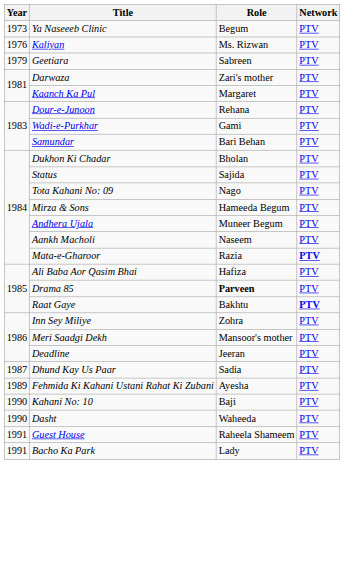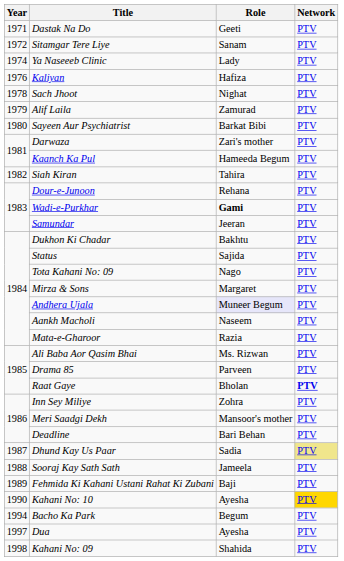 <table class="wikitable sortable plainrowheaders">
 <tr style="text-align:center;">
 <th scope="col">Year</th>
 <th scope="col">Title</th>
 <th scope="col">Role</th>
 <th scope="col">Network</th>
 </tr>
 <tr>
-<td>1973</td>
+<td>1971</td>
+<td><em>Dastak Na Do</em></td>
+<td>Geeti</td>
+<td><a href='#'>PTV</a></td>
+</tr>
+<tr>
+<td>1972</td>
+<td><em>Sitamgar Tere Liye</em></td>
+<td>Sanam</td>
+<td><a href='#'>PTV</a></td>
+</tr>
+<tr>
+<td>1974</td>
 <td><em>Ya Naseeeb Clinic</em></td>
-<td>Begum</td>
+<td>Lady</td>
 <td><a href='#'>PTV</a></td>
 </tr>
 <tr>
 <td>1976</td>
 <td><em><a href='#'>Kaliyan</a></em></td>
-<td>Ms. Rizwan</td>
+<td>Hafiza</td>
+<td><a href='#'>PTV</a></td>
+</tr>
+<tr>
+<td>1978</td>
+<td><em>Sach Jhoot</em></td>
+<td>Nighat</td>
 <td><a href='#'>PTV</a></td>
 </tr>
 <tr>
 <td>1979</td>
-<td><em>Geetiara</em></td>
-<td>Sabreen</td>
+<td><em>Alif Laila</em></td>
+<td>Zamurad</td>
+<td><a href='#'>PTV</a></td>
+</tr>
+<tr>
+<td>1980</td>
+<td><em>Sayeen Aur Psychiatrist</em></td>
+<td>Barkat Bibi</td>
 <td><a href='#'>PTV</a></td>
 </tr>
 <tr>
 <td rowspan="2">1981</td>
 <td><em>Darwaza</em></td>
 <td>Zari's mother</td>
 <td><a href='#'>PTV</a></td>
 </tr>
 <tr>
 <td><em><a href='#'>Kaanch Ka Pul</a></em></td>
-<td>Margaret</td>
+<td>Hameeda Begum</td>
+<td><a href='#'>PTV</a></td>
+</tr>
+<tr>
+<td>1982</td>
+<td><em>Siah Kiran</em></td>
+<td>Tahira</td>
 <td><a href='#'>PTV</a></td>
 </tr>
 <tr>
 <td rowspan="3">1983</td>
 <td><em><a href='#'>Dour-e-Junoon</a></em></td>
 <td>Rehana</td>
 <td><a href='#'>PTV</a></td>
 </tr>
 <tr>
 <td><em><a href='#'>Wadi-e-Purkhar</a></em></td>
-<td>Gami</td>
+<td><strong>Gami</strong></td>
 <td><a href='#'>PTV</a></td>
 </tr>
 <tr>
 <td><em><a href='#'>Samundar</a></em></td>
-<td>Bari Behan</td>
+<td>Jeeran</td>
 <td><a href='#'>PTV</a></td>
 </tr>
 <tr>
 <td rowspan="7">1984</td>
 <td><em>Dukhon Ki Chadar</em></td>
-<td>Bholan</td>
+<td>Bakhtu</td>
 <td><a href='#'>PTV</a></td>
 </tr>
 <tr>
 <td><em>Status</em></td>
 <td>Sajida</td>
 <td><a href='#'>PTV</a></td>
 </tr>
 <tr>
 <td><em>Tota Kahani No: 09</em></td>
 <td>Nago</td>
 <td><a href='#'>PTV</a></td>
 </tr>
 <tr>
 <td><em>Mirza & Sons</em></td>
-<td>Hameeda Begum</td>
+<td>Margaret</td>
 <td><a href='#'>PTV</a></td>
 </tr>
 <tr>
 <td><em><a href='#'>Andhera Ujala</a></em></td>
-<td>Muneer Begum</td>
+<td style="background: lavender;">Muneer Begum</td>
 <td><a href='#'>PTV</a></td>
 </tr>
 <tr>
 <td><em>Aankh Macholi</em></td>
 <td>Naseem</td>
 <td><a href='#'>PTV</a></td>
 </tr>
 <tr>
 <td><em>Mata-e-Gharoor</em></td>
 <td>Razia</td>
-<td><strong><a href='#'>PTV</a></strong></td>
+<td><a href='#'>PTV</a></td>
 </tr>
 <tr>
 <td rowspan="3">1985</td>
 <td><em>Ali Baba Aor Qasim Bhai</em></td>
-<td>Hafiza</td>
+<td>Ms. Rizwan</td>
 <td><a href='#'>PTV</a></td>
 </tr>
 <tr>
 <td><em>Drama 85</em></td>
-<td><strong>Parveen</strong></td>
+<td>Parveen</td>
 <td><a href='#'>PTV</a></td>
 </tr>
 <tr>
 <td><em>Raat Gaye</em></td>
-<td>Bakhtu</td>
+<td>Bholan</td>
 <td><strong><a href='#'>PTV</a></strong></td>
 </tr>
 <tr>
 <td rowspan="3">1986</td>
 <td><em>Inn Sey Miliye</em></td>
 <td>Zohra</td>
 <td><a href='#'>PTV</a></td>
 </tr>
 <tr>
 <td><em>Meri Saadgi Dekh</em></td>
 <td>Mansoor's mother</td>
 <td><a href='#'>PTV</a></td>
 </tr>
 <tr>
 <td><em>Deadline</em></td>
-<td>Jeeran</td>
+<td>Bari Behan</td>
 <td><a href='#'>PTV</a></td>
 </tr>
 <tr>
 <td>1987</td>
 <td><em>Dhund Kay Us Paar</em></td>
 <td>Sadia</td>
+<td style="background: khaki;"><a href='#'>PTV</a></td>
+</tr>
+<tr>
+<td>1988</td>
+<td><em>Sooraj Kay Sath Sath</em></td>
+<td>Jameela</td>
 <td><a href='#'>PTV</a></td>
 </tr>
 <tr>
 <td>1989</td>
 <td><em>Fehmida Ki Kahani Ustani Rahat Ki Zubani</em></td>
-<td>Ayesha</td>
+<td>Baji</td>
 <td><a href='#'>PTV</a></td>
 </tr>
 <tr>
 <td>1990</td>
 <td><em>Kahani No: 10</em></td>
-<td>Baji</td>
+<td>Ayesha</td>
+<td style="background: gold;"><a href='#'>PTV</a></td>
+</tr>
+<tr>
+<td>1994</td>
+<td><em>Bacho Ka Park</em></td>
+<td>Begum</td>
 <td><a href='#'>PTV</a></td>
 </tr>
 <tr>
-<td>1990</td>
-<td><em>Dasht</em></td>
-<td>Waheeda</td>
+<td>1997</td>
+<td><em>Dua</em></td>
+<td>Ayesha</td>
 <td><a href='#'>PTV</a></td>
 </tr>
 <tr>
-<td>1991</td>
-<td><em><a href='#'>Guest House</a></em></td>
-<td>Raheela Shameem</td>
-<td><a href='#'>PTV</a></td>
-</tr>
-<tr>
-<td>1991</td>
-<td><em>Bacho Ka Park</em></td>
-<td>Lady</td>
+<td>1998</td>
+<td><em>Kahani No: 09</em></td>
+<td>Shahida</td>
 <td><a href='#'>PTV</a></td>
 </tr>
 </table>
